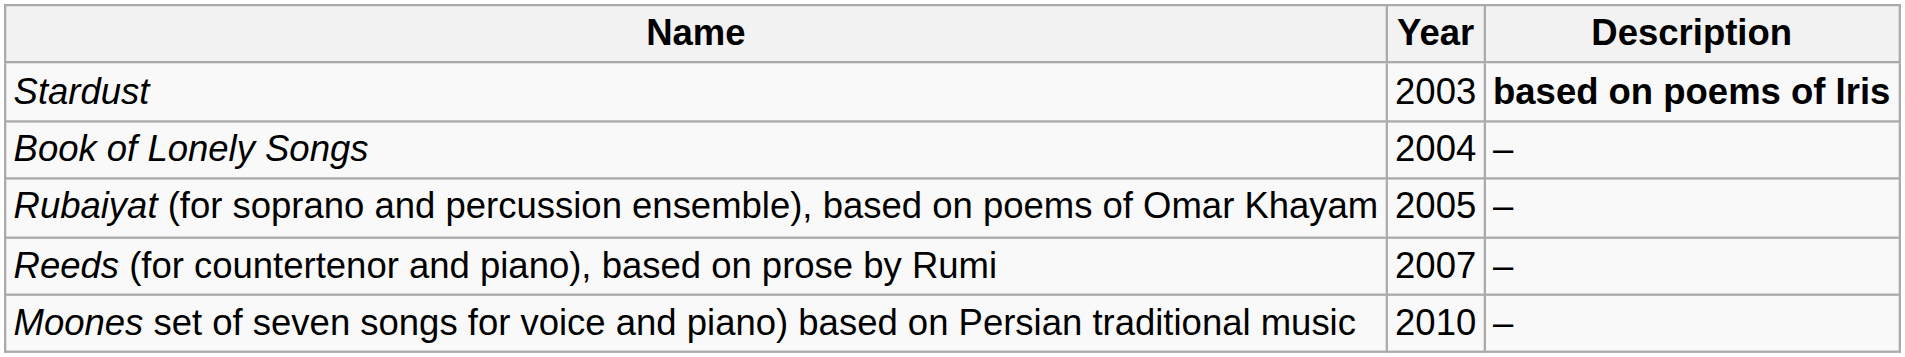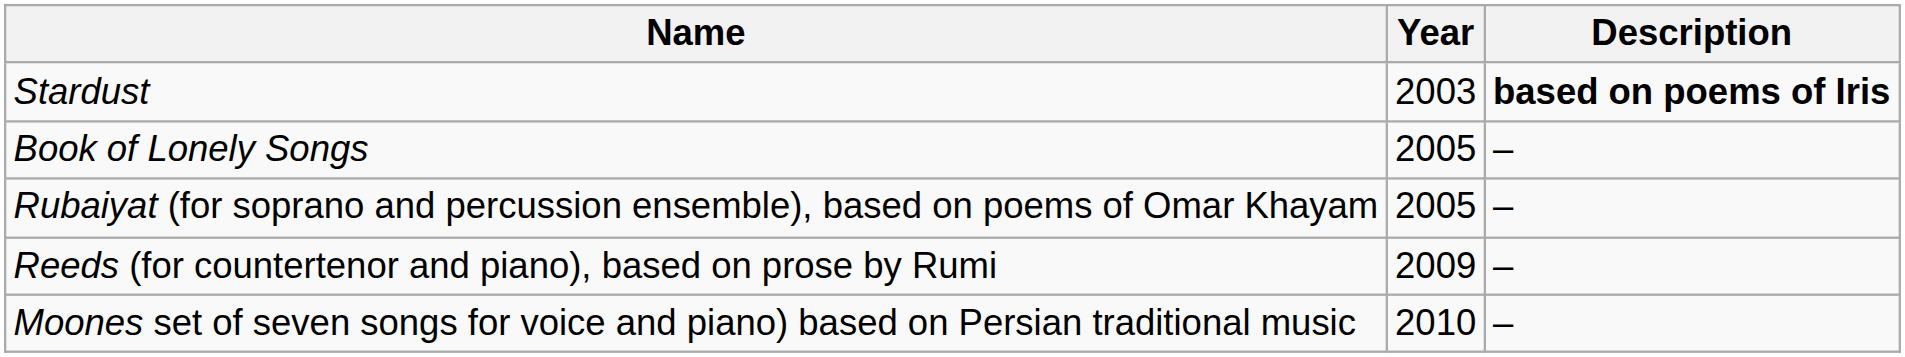 <table class="wikitable sortable">
 <tr>
 <th>Name</th>
 <th>Year</th>
 <th>Description</th>
 </tr>
 <tr>
 <td><em>Stardust</em></td>
 <td>2003</td>
 <td><strong>based on poems of Iris</strong></td>
 </tr>
 <tr>
 <td><em>Book of Lonely Songs</em></td>
-<td>2004</td>
+<td>2005</td>
 <td>–</td>
 </tr>
 <tr>
 <td><em>Rubaiyat</em> (for soprano and percussion ensemble), based on poems of Omar Khayam</td>
 <td>2005</td>
 <td>–</td>
 </tr>
 <tr>
 <td><em>Reeds</em> (for countertenor and piano), based on prose by Rumi</td>
-<td>2007</td>
+<td>2009</td>
 <td>–</td>
 </tr>
 <tr>
 <td><em>Moones</em> set of seven songs for voice and piano) based on Persian traditional music</td>
 <td>2010</td>
 <td>–</td>
 </tr>
 </table>
